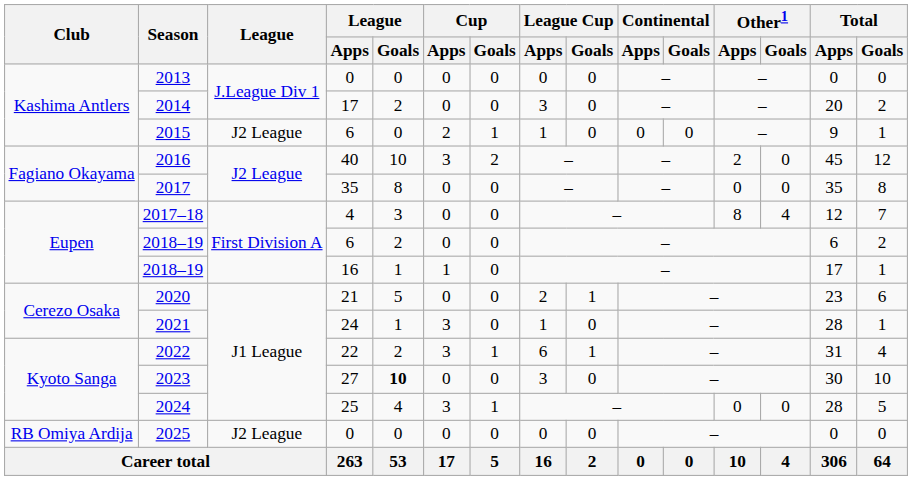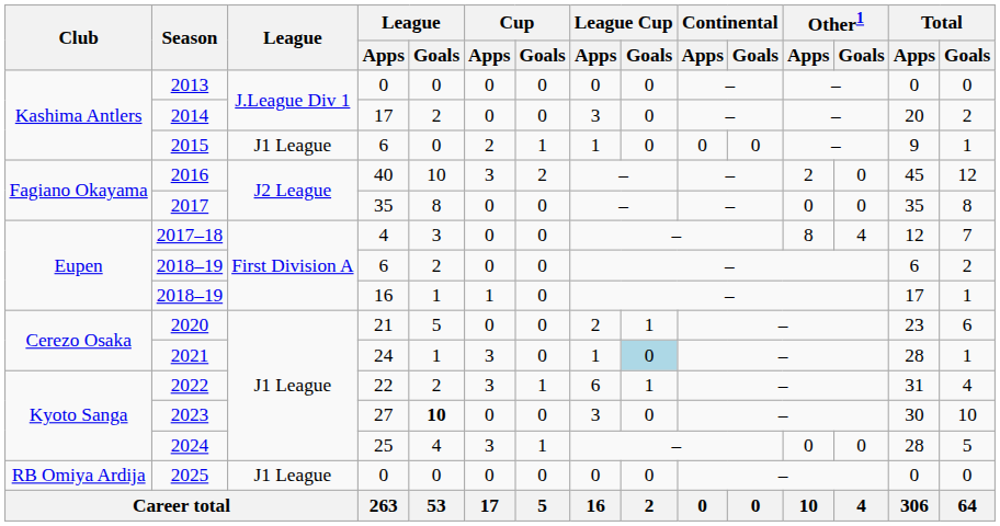 <table class="wikitable" style="text-align:center;">
 <tr>
 <th rowspan="2">Club</th>
 <th rowspan="2">Season</th>
 <th rowspan="2">League</th>
 <th colspan="2">League</th>
 <th colspan="2">Cup</th>
 <th colspan="2">League Cup</th>
 <th colspan="2">Continental</th>
 <th colspan="2">Other<sup><a href='#'>1</a></sup></th>
 <th colspan="2">Total</th>
 </tr>
 <tr>
 <th>Apps</th>
 <th>Goals</th>
 <th>Apps</th>
 <th>Goals</th>
 <th>Apps</th>
 <th>Goals</th>
 <th>Apps</th>
 <th>Goals</th>
 <th>Apps</th>
 <th>Goals</th>
 <th>Apps</th>
 <th>Goals</th>
 </tr>
 <tr>
 <td rowspan="3"><a href='#'>Kashima Antlers</a></td>
 <td><a href='#'>2013</a></td>
 <td rowspan="2"><a href='#'>J.League Div 1</a></td>
 <td>0</td>
 <td>0</td>
 <td>0</td>
 <td>0</td>
 <td>0</td>
 <td>0</td>
 <td colspan="2">–</td>
 <td colspan="2">–</td>
 <td>0</td>
 <td>0</td>
 </tr>
 <tr>
 <td><a href='#'>2014</a></td>
 <td>17</td>
 <td>2</td>
 <td>0</td>
 <td>0</td>
 <td>3</td>
 <td>0</td>
 <td colspan="2">–</td>
 <td colspan="2">–</td>
 <td>20</td>
 <td>2</td>
 </tr>
 <tr>
 <td><a href='#'>2015</a></td>
-<td>J2 League</td>
+<td>J1 League</td>
 <td>6</td>
 <td>0</td>
 <td>2</td>
 <td>1</td>
 <td>1</td>
 <td>0</td>
 <td>0</td>
 <td>0</td>
 <td colspan="2">–</td>
 <td>9</td>
 <td>1</td>
 </tr>
 <tr>
 <td rowspan="2"><a href='#'>Fagiano Okayama</a></td>
 <td><a href='#'>2016</a></td>
 <td rowspan="2"><a href='#'>J2 League</a></td>
 <td>40</td>
 <td>10</td>
 <td>3</td>
 <td>2</td>
 <td colspan="2">–</td>
 <td colspan="2">–</td>
 <td>2</td>
 <td>0</td>
 <td>45</td>
 <td>12</td>
 </tr>
 <tr>
 <td><a href='#'>2017</a></td>
 <td>35</td>
 <td>8</td>
 <td>0</td>
 <td>0</td>
 <td colspan="2">–</td>
 <td colspan="2">–</td>
 <td>0</td>
 <td>0</td>
 <td>35</td>
 <td>8</td>
 </tr>
 <tr>
 <td rowspan="3"><a href='#'>Eupen</a></td>
 <td><a href='#'>2017–18</a></td>
 <td rowspan="3"><a href='#'>First Division A</a></td>
 <td>4</td>
 <td>3</td>
 <td>0</td>
 <td>0</td>
 <td colspan="4">–</td>
 <td>8</td>
 <td>4</td>
 <td>12</td>
 <td>7</td>
 </tr>
 <tr>
 <td><a href='#'>2018–19</a></td>
 <td>6</td>
 <td>2</td>
 <td>0</td>
 <td>0</td>
 <td colspan="6">–</td>
 <td>6</td>
 <td>2</td>
 </tr>
 <tr>
 <td><a href='#'>2018–19</a></td>
 <td>16</td>
 <td>1</td>
 <td>1</td>
 <td>0</td>
 <td colspan="6">–</td>
 <td>17</td>
 <td>1</td>
 </tr>
 <tr>
 <td rowspan="2"><a href='#'>Cerezo Osaka</a></td>
 <td><a href='#'>2020</a></td>
 <td rowspan="5">J1 League</td>
 <td>21</td>
 <td>5</td>
 <td>0</td>
 <td>0</td>
 <td>2</td>
 <td>1</td>
 <td colspan="4">–</td>
 <td>23</td>
 <td>6</td>
 </tr>
 <tr>
 <td><a href='#'>2021</a></td>
 <td>24</td>
 <td>1</td>
 <td>3</td>
 <td>0</td>
 <td>1</td>
-<td>0</td>
+<td style="background: lightblue;">0</td>
 <td colspan="4">–</td>
 <td>28</td>
 <td>1</td>
 </tr>
 <tr>
 <td rowspan="3"><a href='#'>Kyoto Sanga</a></td>
 <td><a href='#'>2022</a></td>
 <td>22</td>
 <td>2</td>
 <td>3</td>
 <td>1</td>
 <td>6</td>
 <td>1</td>
 <td colspan="4">–</td>
 <td>31</td>
 <td>4</td>
 </tr>
 <tr>
 <td><a href='#'>2023</a></td>
 <td>27</td>
 <td><strong>10</strong></td>
 <td>0</td>
 <td>0</td>
 <td>3</td>
 <td>0</td>
 <td colspan="4">–</td>
 <td>30</td>
 <td>10</td>
 </tr>
 <tr>
 <td><a href='#'>2024</a></td>
 <td>25</td>
 <td>4</td>
 <td>3</td>
 <td>1</td>
 <td colspan="4">–</td>
 <td>0</td>
 <td>0</td>
 <td>28</td>
 <td>5</td>
 </tr>
 <tr>
 <td><a href='#'>RB Omiya Ardija</a></td>
 <td><a href='#'>2025</a></td>
-<td>J2 League</td>
+<td>J1 League</td>
 <td>0</td>
 <td>0</td>
 <td>0</td>
 <td>0</td>
 <td>0</td>
 <td>0</td>
 <td colspan="4">–</td>
 <td>0</td>
 <td>0</td>
 </tr>
 <tr>
 <th colspan="3">Career total</th>
 <th>263</th>
 <th>53</th>
 <th>17</th>
 <th>5</th>
 <th>16</th>
 <th>2</th>
 <th>0</th>
 <th>0</th>
 <th>10</th>
 <th>4</th>
 <th>306</th>
 <th>64</th>
 </tr>
 </table>
